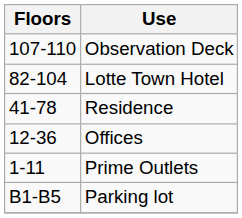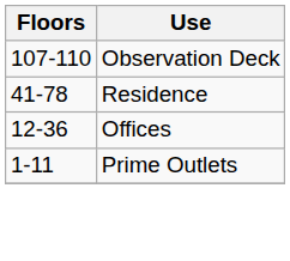 <table class="wikitable">
 <tr>
 <th>Floors</th>
 <th>Use</th>
 </tr>
 <tr>
 <td>107-110</td>
 <td>Observation Deck</td>
-</tr>
-<tr>
-<td>82-104</td>
-<td>Lotte Town Hotel</td>
 </tr>
 <tr>
 <td>41-78</td>
 <td>Residence</td>
 </tr>
 <tr>
 <td>12-36</td>
 <td>Offices</td>
 </tr>
 <tr>
 <td>1-11</td>
 <td>Prime Outlets</td>
 </tr>
 <tr>
-<td>B1-B5</td>
-<td>Parking lot</td>
-</tr>
-<tr>
 </tr>
 </table>
